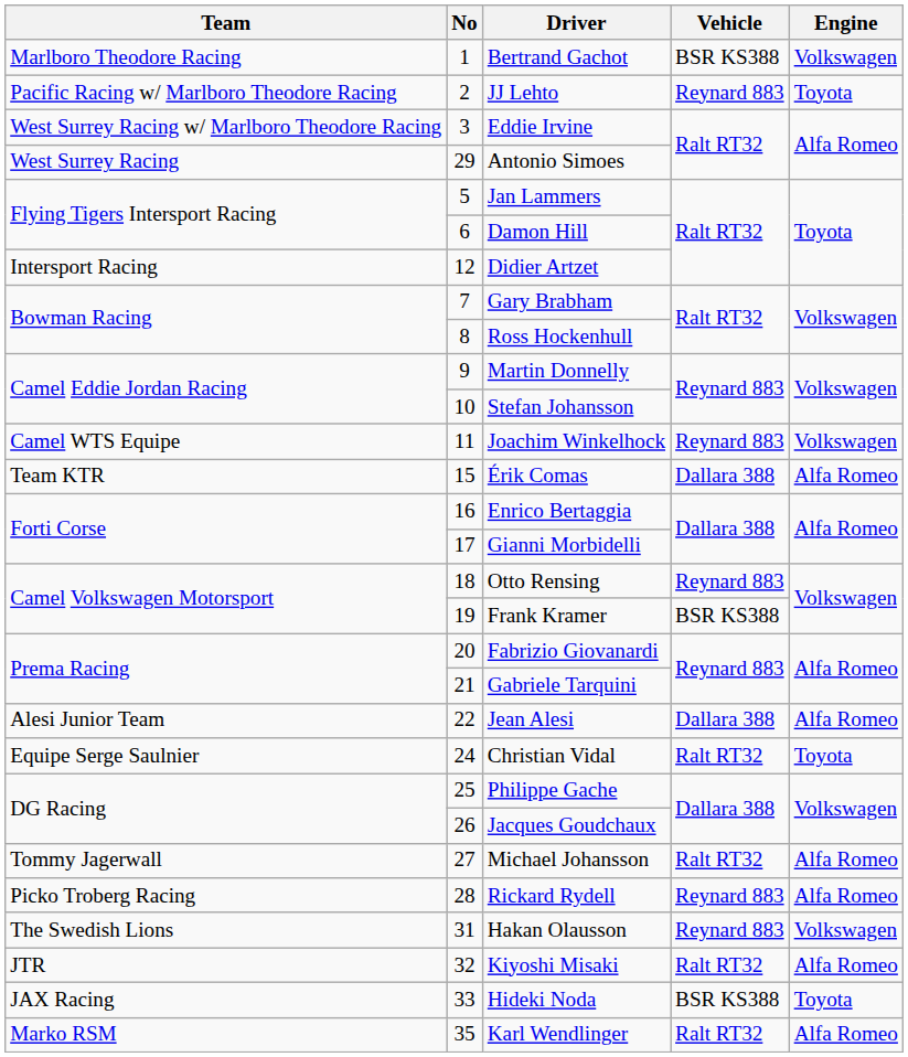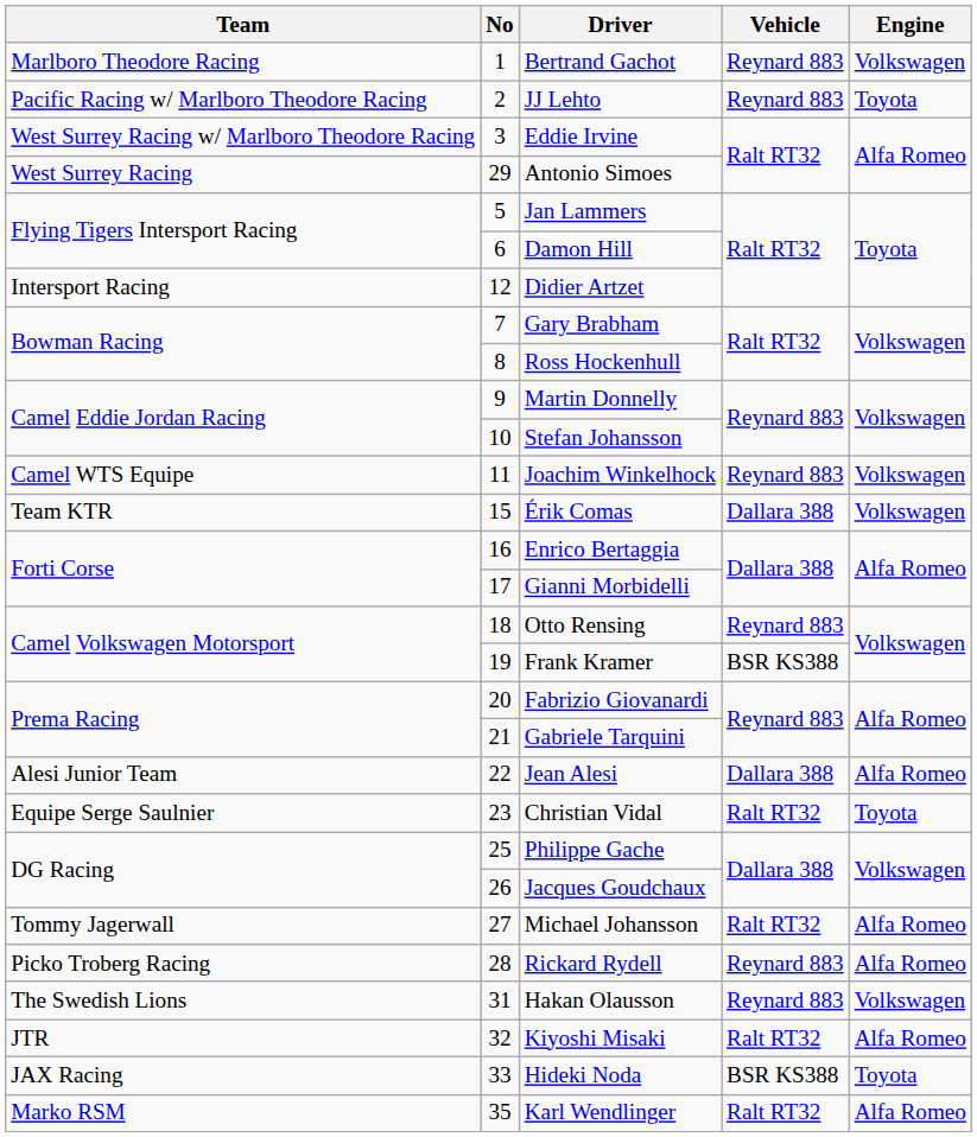 <table class="wikitable" style="font-size: 85%;">
 <tr>
 <th>Team</th>
 <th>No</th>
 <th>Driver</th>
 <th>Vehicle</th>
 <th>Engine</th>
 </tr>
 <tr>
 <td> <a href='#'>Marlboro Theodore Racing</a></td>
 <td align=center>1</td>
 <td> <a href='#'>Bertrand Gachot</a></td>
-<td>BSR KS388</td>
+<td><a href='#'>Reynard 883</a></td>
 <td><a href='#'>Volkswagen</a></td>
 </tr>
 <tr>
 <td> <a href='#'>Pacific Racing</a> w/ <a href='#'>Marlboro Theodore Racing</a></td>
 <td align=center>2</td>
 <td> <a href='#'>JJ Lehto</a></td>
 <td><a href='#'>Reynard 883</a></td>
 <td><a href='#'>Toyota</a></td>
 </tr>
 <tr>
 <td> <a href='#'>West Surrey Racing</a> w/ <a href='#'>Marlboro Theodore Racing</a></td>
 <td align=center>3</td>
 <td> <a href='#'>Eddie Irvine</a></td>
 <td rowspan=2><a href='#'>Ralt RT32</a></td>
 <td rowspan=2><a href='#'>Alfa Romeo</a></td>
 </tr>
 <tr>
 <td> <a href='#'>West Surrey Racing</a></td>
 <td align=center>29</td>
 <td> Antonio Simoes</td>
 </tr>
 <tr>
 <td rowspan="2"> <a href='#'>Flying Tigers</a> Intersport Racing</td>
 <td align=center>5</td>
 <td> <a href='#'>Jan Lammers</a></td>
 <td rowspan=3><a href='#'>Ralt RT32</a></td>
 <td rowspan=3><a href='#'>Toyota</a></td>
 </tr>
 <tr>
 <td align=center>6</td>
 <td> <a href='#'>Damon Hill</a></td>
 </tr>
 <tr>
 <td> Intersport Racing</td>
 <td align=center>12</td>
 <td> <a href='#'>Didier Artzet</a></td>
 </tr>
 <tr>
 <td rowspan=2> <a href='#'>Bowman Racing</a></td>
 <td align=center>7</td>
 <td> <a href='#'>Gary Brabham</a></td>
 <td rowspan=2><a href='#'>Ralt RT32</a></td>
 <td rowspan=2><a href='#'>Volkswagen</a></td>
 </tr>
 <tr>
 <td align=center>8</td>
 <td> <a href='#'>Ross Hockenhull</a></td>
 </tr>
 <tr>
 <td rowspan=2> <a href='#'>Camel</a> <a href='#'>Eddie Jordan Racing</a></td>
 <td align=center>9</td>
 <td> <a href='#'>Martin Donnelly</a></td>
 <td rowspan=2><a href='#'>Reynard 883</a></td>
 <td rowspan=2><a href='#'>Volkswagen</a></td>
 </tr>
 <tr>
 <td align=center>10</td>
 <td> <a href='#'>Stefan Johansson</a></td>
 </tr>
 <tr>
 <td> <a href='#'>Camel</a> WTS Equipe</td>
 <td align=center>11</td>
 <td> <a href='#'>Joachim Winkelhock</a></td>
 <td><a href='#'>Reynard 883</a></td>
 <td><a href='#'>Volkswagen</a></td>
 </tr>
 <tr>
 <td> Team KTR</td>
 <td align=center>15</td>
 <td> <a href='#'>Érik Comas</a></td>
 <td><a href='#'>Dallara 388</a></td>
-<td><a href='#'>Alfa Romeo</a></td>
+<td><a href='#'>Volkswagen</a></td>
 </tr>
 <tr>
 <td rowspan=2> <a href='#'>Forti Corse</a></td>
 <td align=center>16</td>
 <td> <a href='#'>Enrico Bertaggia</a></td>
 <td rowspan=2><a href='#'>Dallara 388</a></td>
 <td rowspan=2><a href='#'>Alfa Romeo</a></td>
 </tr>
 <tr>
 <td align=center>17</td>
 <td> <a href='#'>Gianni Morbidelli</a></td>
 </tr>
 <tr>
 <td rowspan=2> <a href='#'>Camel</a> <a href='#'>Volkswagen Motorsport</a></td>
 <td align=center>18</td>
 <td> Otto Rensing</td>
 <td><a href='#'>Reynard 883</a></td>
 <td rowspan=2><a href='#'>Volkswagen</a></td>
 </tr>
 <tr>
 <td align=center>19</td>
 <td> Frank Kramer</td>
 <td>BSR KS388</td>
 </tr>
 <tr>
 <td rowspan=2> <a href='#'>Prema Racing</a></td>
 <td align=center>20</td>
 <td> <a href='#'>Fabrizio Giovanardi</a></td>
 <td rowspan=2><a href='#'>Reynard 883</a></td>
 <td rowspan=2><a href='#'>Alfa Romeo</a></td>
 </tr>
 <tr>
 <td align=center>21</td>
 <td> <a href='#'>Gabriele Tarquini</a></td>
 </tr>
 <tr>
 <td> Alesi Junior Team</td>
 <td align=center>22</td>
 <td> <a href='#'>Jean Alesi</a></td>
 <td><a href='#'>Dallara 388</a></td>
 <td><a href='#'>Alfa Romeo</a></td>
 </tr>
 <tr>
 <td> Equipe Serge Saulnier</td>
-<td align=center>24</td>
+<td align=center>23</td>
 <td> Christian Vidal</td>
 <td><a href='#'>Ralt RT32</a></td>
 <td><a href='#'>Toyota</a></td>
 </tr>
 <tr>
 <td rowspan=2> DG Racing</td>
 <td align=center>25</td>
 <td> <a href='#'>Philippe Gache</a></td>
 <td rowspan=2><a href='#'>Dallara 388</a></td>
 <td rowspan=2><a href='#'>Volkswagen</a></td>
 </tr>
 <tr>
 <td align=center>26</td>
 <td> <a href='#'>Jacques Goudchaux</a></td>
 </tr>
 <tr>
 <td> Tommy Jagerwall</td>
 <td align=center>27</td>
 <td> Michael Johansson</td>
 <td><a href='#'>Ralt RT32</a></td>
 <td><a href='#'>Alfa Romeo</a></td>
 </tr>
 <tr>
 <td> Picko Troberg Racing</td>
 <td align=center>28</td>
 <td> <a href='#'>Rickard Rydell</a></td>
 <td><a href='#'>Reynard 883</a></td>
 <td><a href='#'>Alfa Romeo</a></td>
 </tr>
 <tr>
 <td> The Swedish Lions</td>
 <td align=center>31</td>
 <td> Hakan Olausson</td>
 <td><a href='#'>Reynard 883</a></td>
 <td><a href='#'>Volkswagen</a></td>
 </tr>
 <tr>
 <td> JTR</td>
 <td align=center>32</td>
 <td> <a href='#'>Kiyoshi Misaki</a></td>
 <td><a href='#'>Ralt RT32</a></td>
 <td><a href='#'>Alfa Romeo</a></td>
 </tr>
 <tr>
 <td> JAX Racing</td>
 <td align=center>33</td>
 <td> <a href='#'>Hideki Noda</a></td>
 <td>BSR KS388</td>
 <td><a href='#'>Toyota</a></td>
 </tr>
 <tr>
 <td> <a href='#'>Marko RSM</a></td>
 <td align=center>35</td>
 <td> <a href='#'>Karl Wendlinger</a></td>
 <td><a href='#'>Ralt RT32</a></td>
 <td><a href='#'>Alfa Romeo</a></td>
 </tr>
 </table>
